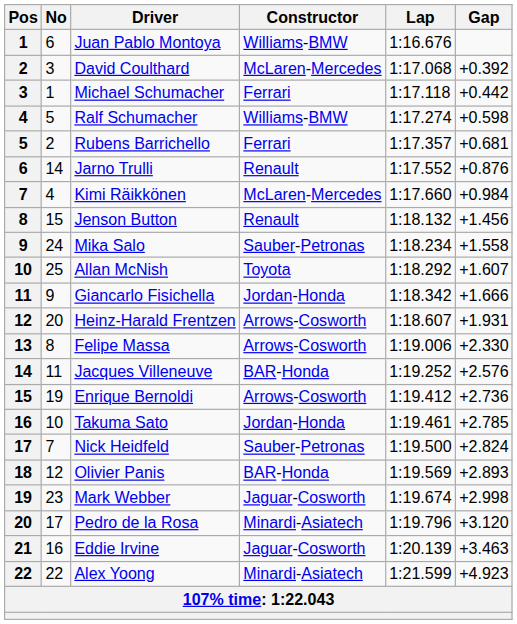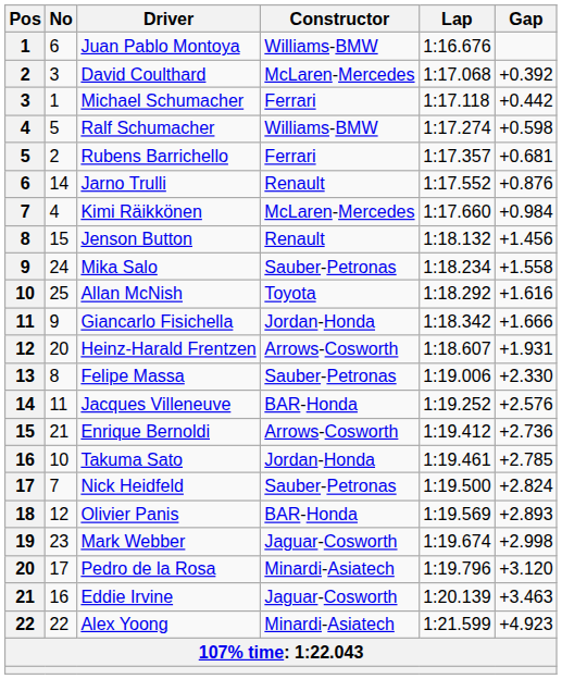 <table class="wikitable sortable" style="font-size:85%;">
 <tr>
 <th>Pos</th>
 <th>No</th>
 <th>Driver</th>
 <th>Constructor</th>
 <th>Lap</th>
 <th>Gap</th>
 </tr>
 <tr>
 <th>1</th>
 <td>6</td>
 <td> <a href='#'>Juan Pablo Montoya</a></td>
 <td><a href='#'>Williams</a>-<a href='#'>BMW</a></td>
 <td>1:16.676</td>
 <td></td>
 </tr>
 <tr>
 <th>2</th>
 <td>3</td>
 <td> <a href='#'>David Coulthard</a></td>
 <td><a href='#'>McLaren</a>-<a href='#'>Mercedes</a></td>
 <td>1:17.068</td>
 <td>+0.392</td>
 </tr>
 <tr>
 <th>3</th>
 <td>1</td>
 <td> <a href='#'>Michael Schumacher</a></td>
 <td><a href='#'>Ferrari</a></td>
 <td>1:17.118</td>
 <td>+0.442</td>
 </tr>
 <tr>
 <th>4</th>
 <td>5</td>
 <td> <a href='#'>Ralf Schumacher</a></td>
 <td><a href='#'>Williams</a>-<a href='#'>BMW</a></td>
 <td>1:17.274</td>
 <td>+0.598</td>
 </tr>
 <tr>
 <th>5</th>
 <td>2</td>
 <td> <a href='#'>Rubens Barrichello</a></td>
 <td><a href='#'>Ferrari</a></td>
 <td>1:17.357</td>
 <td>+0.681</td>
 </tr>
 <tr>
 <th>6</th>
 <td>14</td>
 <td> <a href='#'>Jarno Trulli</a></td>
 <td><a href='#'>Renault</a></td>
 <td>1:17.552</td>
 <td>+0.876</td>
 </tr>
 <tr>
 <th>7</th>
 <td>4</td>
 <td> <a href='#'>Kimi Räikkönen</a></td>
 <td><a href='#'>McLaren</a>-<a href='#'>Mercedes</a></td>
 <td>1:17.660</td>
 <td>+0.984</td>
 </tr>
 <tr>
 <th>8</th>
 <td>15</td>
 <td> <a href='#'>Jenson Button</a></td>
 <td><a href='#'>Renault</a></td>
 <td>1:18.132</td>
 <td>+1.456</td>
 </tr>
 <tr>
 <th>9</th>
 <td>24</td>
 <td> <a href='#'>Mika Salo</a></td>
 <td><a href='#'>Sauber</a>-<a href='#'>Petronas</a></td>
 <td>1:18.234</td>
 <td>+1.558</td>
 </tr>
 <tr>
 <th>10</th>
 <td>25</td>
 <td> <a href='#'>Allan McNish</a></td>
 <td><a href='#'>Toyota</a></td>
 <td>1:18.292</td>
-<td>+1.607</td>
+<td>+1.616</td>
 </tr>
 <tr>
 <th>11</th>
 <td>9</td>
 <td> <a href='#'>Giancarlo Fisichella</a></td>
 <td><a href='#'>Jordan</a>-<a href='#'>Honda</a></td>
 <td>1:18.342</td>
 <td>+1.666</td>
 </tr>
 <tr>
 <th>12</th>
 <td>20</td>
 <td> <a href='#'>Heinz-Harald Frentzen</a></td>
 <td><a href='#'>Arrows</a>-<a href='#'>Cosworth</a></td>
 <td>1:18.607</td>
 <td>+1.931</td>
 </tr>
 <tr>
 <th>13</th>
 <td>8</td>
 <td> <a href='#'>Felipe Massa</a></td>
-<td><a href='#'>Arrows</a>-<a href='#'>Cosworth</a></td>
+<td><a href='#'>Sauber</a>-<a href='#'>Petronas</a></td>
 <td>1:19.006</td>
 <td>+2.330</td>
 </tr>
 <tr>
 <th>14</th>
 <td>11</td>
 <td> <a href='#'>Jacques Villeneuve</a></td>
 <td><a href='#'>BAR</a>-<a href='#'>Honda</a></td>
 <td>1:19.252</td>
 <td>+2.576</td>
 </tr>
 <tr>
 <th>15</th>
-<td>19</td>
+<td>21</td>
 <td> <a href='#'>Enrique Bernoldi</a></td>
 <td><a href='#'>Arrows</a>-<a href='#'>Cosworth</a></td>
 <td>1:19.412</td>
 <td>+2.736</td>
 </tr>
 <tr>
 <th>16</th>
 <td>10</td>
 <td> <a href='#'>Takuma Sato</a></td>
 <td><a href='#'>Jordan</a>-<a href='#'>Honda</a></td>
 <td>1:19.461</td>
 <td>+2.785</td>
 </tr>
 <tr>
 <th>17</th>
 <td>7</td>
 <td> <a href='#'>Nick Heidfeld</a></td>
 <td><a href='#'>Sauber</a>-<a href='#'>Petronas</a></td>
 <td>1:19.500</td>
 <td>+2.824</td>
 </tr>
 <tr>
 <th>18</th>
 <td>12</td>
 <td> <a href='#'>Olivier Panis</a></td>
 <td><a href='#'>BAR</a>-<a href='#'>Honda</a></td>
 <td>1:19.569</td>
 <td>+2.893</td>
 </tr>
 <tr>
 <th>19</th>
 <td>23</td>
 <td> <a href='#'>Mark Webber</a></td>
 <td><a href='#'>Jaguar</a>-<a href='#'>Cosworth</a></td>
 <td>1:19.674</td>
 <td>+2.998</td>
 </tr>
 <tr>
 <th>20</th>
 <td>17</td>
 <td> <a href='#'>Pedro de la Rosa</a></td>
 <td><a href='#'>Minardi</a>-<a href='#'>Asiatech</a></td>
 <td>1:19.796</td>
 <td>+3.120</td>
 </tr>
 <tr>
 <th>21</th>
 <td>16</td>
 <td> <a href='#'>Eddie Irvine</a></td>
 <td><a href='#'>Jaguar</a>-<a href='#'>Cosworth</a></td>
 <td>1:20.139</td>
 <td>+3.463</td>
 </tr>
 <tr>
 <th>22</th>
 <td>22</td>
 <td> <a href='#'>Alex Yoong</a></td>
 <td><a href='#'>Minardi</a>-<a href='#'>Asiatech</a></td>
 <td>1:21.599</td>
 <td>+4.923</td>
 </tr>
 <tr>
 <th colspan="6"><a href='#'>107% time</a>: 1:22.043</th>
 </tr>
 <tr>
 <th colspan="8"></th>
 </tr>
 </table>
